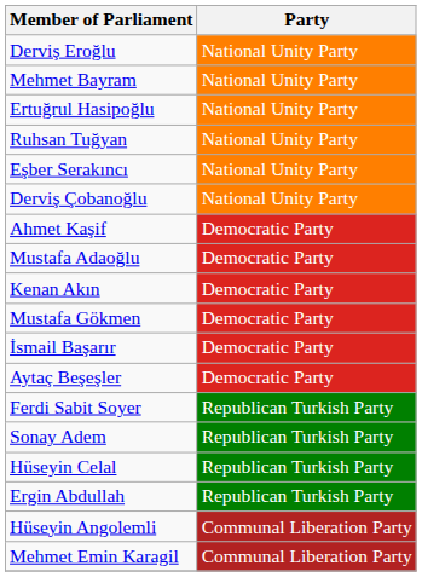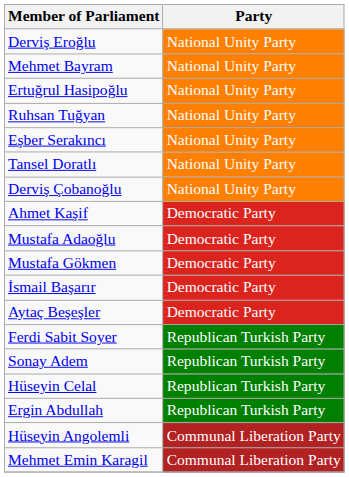 <table class="wikitable">
 <tr>
 <th>Member of Parliament</th>
 <th>Party</th>
 </tr>
 <tr>
 <td><a href='#'>Derviş Eroğlu</a></td>
 <td style="background:#FF7F00; color:white">National Unity Party</td>
 </tr>
 <tr>
 <td><a href='#'>Mehmet Bayram</a></td>
 <td style="background:#FF7F00; color:white">National Unity Party</td>
 </tr>
 <tr>
 <td><a href='#'>Ertuğrul Hasipoğlu</a></td>
 <td style="background:#FF7F00; color:white">National Unity Party</td>
 </tr>
 <tr>
 <td><a href='#'>Ruhsan Tuğyan</a></td>
 <td style="background:#FF7F00; color:white">National Unity Party</td>
 </tr>
 <tr>
 <td><a href='#'>Eşber Serakıncı</a></td>
 <td style="background:#FF7F00; color:white">National Unity Party</td>
 </tr>
 <tr>
+<td><a href='#'>Tansel Doratlı</a></td>
+<td style="background:#FF7F00; color:white">National Unity Party</td>
+</tr>
+<tr>
 <td><a href='#'>Derviş Çobanoğlu</a></td>
 <td style="background:#FF7F00; color:white">National Unity Party</td>
 </tr>
 <tr>
 <td><a href='#'>Ahmet Kaşif</a></td>
 <td style="background:#DC241f; color:white">Democratic Party</td>
 </tr>
 <tr>
 <td><a href='#'>Mustafa Adaoğlu</a></td>
-<td style="background:#DC241f; color:white">Democratic Party</td>
-</tr>
-<tr>
-<td><a href='#'>Kenan Akın</a></td>
 <td style="background:#DC241f; color:white">Democratic Party</td>
 </tr>
 <tr>
 <td><a href='#'>Mustafa Gökmen</a></td>
 <td style="background:#DC241f; color:white">Democratic Party</td>
 </tr>
 <tr>
 <td><a href='#'>İsmail Başarır</a></td>
 <td style="background:#DC241f; color:white">Democratic Party</td>
 </tr>
 <tr>
 <td><a href='#'>Aytaç Beşeşler</a></td>
 <td style="background:#DC241f; color:white">Democratic Party</td>
 </tr>
 <tr>
 <td><a href='#'>Ferdi Sabit Soyer</a></td>
 <td style="background:#008000; color:white">Republican Turkish Party</td>
 </tr>
 <tr>
 <td><a href='#'>Sonay Adem</a></td>
 <td style="background:#008000; color:white">Republican Turkish Party</td>
 </tr>
 <tr>
 <td><a href='#'>Hüseyin Celal</a></td>
 <td style="background:#008000; color:white">Republican Turkish Party</td>
 </tr>
 <tr>
 <td><a href='#'>Ergin Abdullah</a></td>
 <td style="background:#008000; color:white">Republican Turkish Party</td>
 </tr>
 <tr>
 <td><a href='#'>Hüseyin Angolemli</a></td>
 <td style="background:#B22222; color:white">Communal Liberation Party</td>
 </tr>
 <tr>
 <td><a href='#'>Mehmet Emin Karagil</a></td>
 <td style="background:#B22222; color:white">Communal Liberation Party</td>
 </tr>
 <tr>
 </tr>
 </table>
